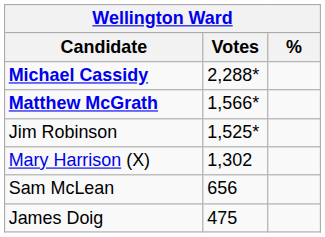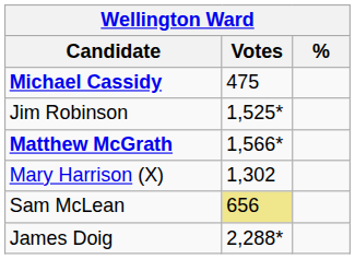 <table class="wikitable">
 <tr>
 <th colspan="3"><a href='#'>Wellington Ward</a></th>
 </tr>
 <tr>
 <th style="width: 170px">Candidate</th>
 <th style="width: 50px">Votes</th>
 <th style="width: 40px">%</th>
 </tr>
 <tr>
 <td><strong><a href='#'>Michael Cassidy</a></strong></td>
-<td>2,288*</td>
+<td>475</td>
+<td></td>
+</tr>
+<tr>
+<td>Jim Robinson</td>
+<td>1,525*</td>
 <td></td>
 </tr>
 <tr>
 <td><strong><a href='#'>Matthew McGrath</a></strong></td>
 <td>1,566*</td>
-<td></td>
-</tr>
-<tr>
-<td>Jim Robinson</td>
-<td>1,525*</td>
 <td></td>
 </tr>
 <tr>
 <td><a href='#'>Mary Harrison</a> (X)</td>
 <td>1,302</td>
 <td></td>
 </tr>
 <tr>
 <td>Sam McLean</td>
-<td>656</td>
+<td style="background: khaki;">656</td>
 <td></td>
 </tr>
 <tr>
 <td>James Doig</td>
-<td>475</td>
+<td>2,288*</td>
 <td></td>
 </tr>
 </table>
